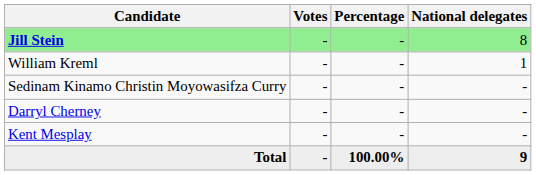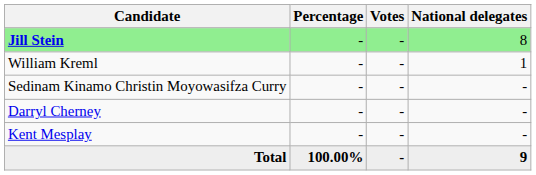 <table class="wikitable" style="text-align:right;">
 <tr>
 <th>Candidate</th>
+<th>Percentage</th>
 <th>Votes</th>
-<th>Percentage</th>
 <th>National delegates</th>
 </tr>
 <tr style="background:lightgreen;">
 <td style="text-align:left;"> <strong><a href='#'>Jill Stein</a></strong></td>
 <td>-</td>
 <td>-</td>
 <td>8</td>
 </tr>
 <tr>
 <td style="text-align:left;">William Kreml</td>
 <td>-</td>
 <td>-</td>
 <td>1</td>
 </tr>
 <tr>
 <td style="text-align:left;">Sedinam Kinamo Christin Moyowasifza Curry</td>
 <td>-</td>
 <td>-</td>
 <td>-</td>
 </tr>
 <tr>
 <td style="text-align:left;"><a href='#'>Darryl Cherney</a></td>
 <td>-</td>
 <td>-</td>
 <td>-</td>
 </tr>
 <tr>
 <td style="text-align:left;"><a href='#'>Kent Mesplay</a></td>
 <td>-</td>
 <td>-</td>
 <td>-</td>
 </tr>
 <tr style="background:#eee;">
 <td style="margin-right:0.50px"><strong>Total</strong></td>
+<td style="margin-right:0.50px"><strong>100.00%</strong></td>
 <td style="margin-right:0.50px"><strong>-</strong></td>
-<td style="margin-right:0.50px"><strong>100.00%</strong></td>
 <td style="margin-right:0.50px"><strong>9</strong></td>
 </tr>
 </table>
